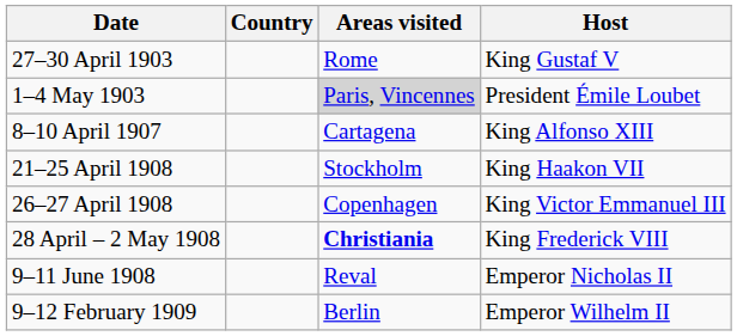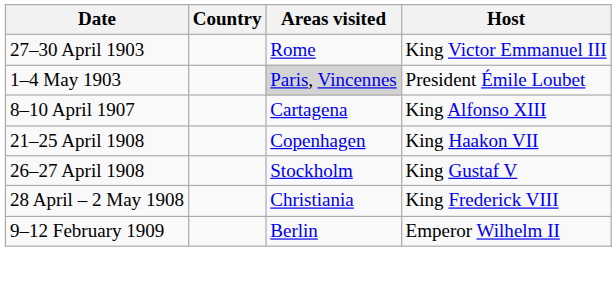 <table class="wikitable sortable" border="1" style="margin: 1em auto 1em auto">
 <tr>
 <th class="unsortable">Date</th>
 <th>Country</th>
 <th>Areas visited</th>
 <th class="unsortable">Host</th>
 </tr>
 <tr>
 <td nowrap>27–30 April 1903</td>
 <td></td>
 <td><a href='#'>Rome</a></td>
-<td>King <a href='#'>Gustaf V</a></td>
+<td>King <a href='#'>Victor Emmanuel III</a></td>
 </tr>
 <tr>
 <td nowrap>1–4 May 1903</td>
 <td></td>
 <td style="background: lightgrey;"><a href='#'>Paris</a>, <a href='#'>Vincennes</a></td>
 <td>President <a href='#'>Émile Loubet</a></td>
 </tr>
 <tr>
 <td nowrap>8–10 April 1907</td>
 <td></td>
 <td><a href='#'>Cartagena</a></td>
 <td>King <a href='#'>Alfonso XIII</a></td>
 </tr>
 <tr>
 <td nowrap>21–25 April 1908</td>
 <td></td>
-<td><a href='#'>Stockholm</a></td>
+<td><a href='#'>Copenhagen</a></td>
 <td>King <a href='#'>Haakon VII</a></td>
 </tr>
 <tr>
 <td nowrap>26–27 April 1908</td>
 <td></td>
-<td><a href='#'>Copenhagen</a></td>
-<td>King <a href='#'>Victor Emmanuel III</a></td>
+<td><a href='#'>Stockholm</a></td>
+<td>King <a href='#'>Gustaf V</a></td>
 </tr>
 <tr>
 <td nowrap>28 April – 2 May 1908</td>
 <td></td>
-<td><strong><a href='#'>Christiania</a></strong></td>
+<td><a href='#'>Christiania</a></td>
 <td>King <a href='#'>Frederick VIII</a></td>
-</tr>
-<tr>
-<td nowrap>9–11 June 1908</td>
-<td></td>
-<td><a href='#'>Reval</a></td>
-<td>Emperor <a href='#'>Nicholas II</a></td>
 </tr>
 <tr>
 <td nowrap>9–12 February 1909</td>
 <td></td>
 <td><a href='#'>Berlin</a></td>
 <td>Emperor <a href='#'>Wilhelm II</a></td>
 </tr>
 </table>
